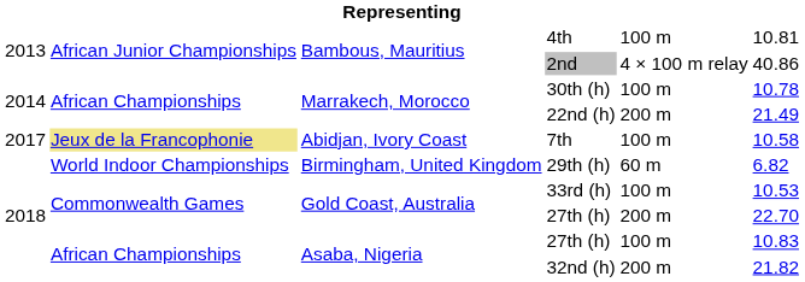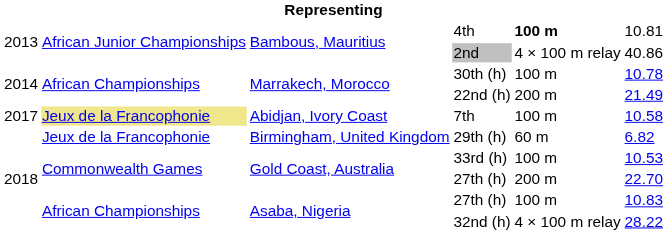 <table>
 <tr>
 <th colspan="6">Representing </th>
 </tr>
 <tr>
 <td rowspan=2>2013</td>
 <td rowspan=2><a href='#'>African Junior Championships</a></td>
 <td rowspan=2><a href='#'>Bambous, Mauritius</a></td>
 <td>4th</td>
-<td>100 m</td>
+<td><strong>100 m</strong></td>
 <td>10.81</td>
 </tr>
 <tr>
 <td bgcolor=silver>2nd</td>
 <td>4 × 100 m relay</td>
 <td>40.86</td>
 </tr>
 <tr>
 <td rowspan=2>2014</td>
 <td rowspan=2><a href='#'>African Championships</a></td>
 <td rowspan=2><a href='#'>Marrakech, Morocco</a></td>
 <td>30th (h)</td>
 <td>100 m</td>
 <td><a href='#'>10.78</a></td>
 </tr>
 <tr>
 <td>22nd (h)</td>
 <td>200 m</td>
 <td><a href='#'>21.49</a></td>
 </tr>
 <tr>
 <td>2017</td>
 <td style="background: khaki;"><a href='#'>Jeux de la Francophonie</a></td>
 <td><a href='#'>Abidjan, Ivory Coast</a></td>
 <td>7th</td>
 <td>100 m</td>
 <td><a href='#'>10.58</a></td>
 </tr>
 <tr>
 <td rowspan=5>2018</td>
-<td><a href='#'>World Indoor Championships</a></td>
+<td><a href='#'>Jeux de la Francophonie</a></td>
 <td><a href='#'>Birmingham, United Kingdom</a></td>
 <td>29th (h)</td>
 <td>60 m</td>
 <td><a href='#'>6.82</a></td>
 </tr>
 <tr>
 <td rowspan=2><a href='#'>Commonwealth Games</a></td>
 <td rowspan=2><a href='#'>Gold Coast, Australia</a></td>
 <td>33rd (h)</td>
 <td>100 m</td>
 <td><a href='#'>10.53</a></td>
 </tr>
 <tr>
 <td>27th (h)</td>
 <td>200 m</td>
 <td><a href='#'>22.70</a></td>
 </tr>
 <tr>
 <td rowspan=2><a href='#'>African Championships</a></td>
 <td rowspan=2><a href='#'>Asaba, Nigeria</a></td>
 <td>27th (h)</td>
 <td>100 m</td>
 <td><a href='#'>10.83</a></td>
 </tr>
 <tr>
 <td>32nd (h)</td>
-<td>200 m</td>
-<td><a href='#'>21.82</a></td>
+<td>4 × 100 m relay</td>
+<td><a href='#'>28.22</a></td>
 </tr>
 </table>
